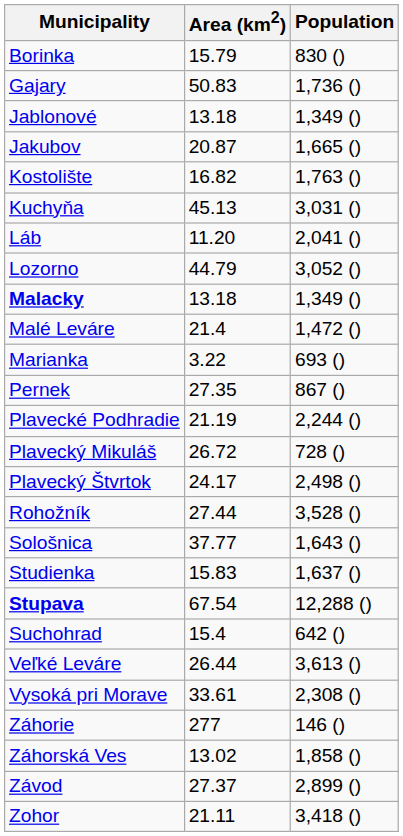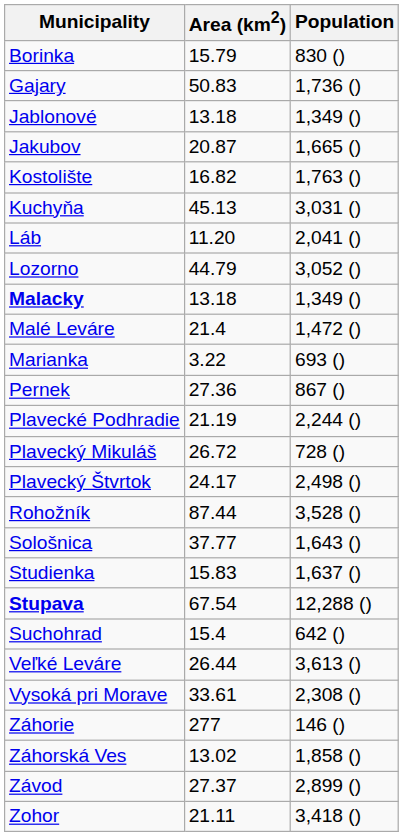 <table class="wikitable sortable">
 <tr>
 <th>Municipality</th>
 <th>Area (km<sup>2</sup>)</th>
 <th>Population</th>
 </tr>
 <tr>
 <td><a href='#'>Borinka</a></td>
 <td>15.79</td>
 <td>830 ()</td>
 </tr>
 <tr>
 <td><a href='#'>Gajary</a></td>
 <td>50.83</td>
 <td>1,736 ()</td>
 </tr>
 <tr>
 <td><a href='#'>Jablonové</a></td>
 <td>13.18</td>
 <td>1,349 ()</td>
 </tr>
 <tr>
 <td><a href='#'>Jakubov</a></td>
 <td>20.87</td>
 <td>1,665 ()</td>
 </tr>
 <tr>
 <td><a href='#'>Kostolište</a></td>
 <td>16.82</td>
 <td>1,763 ()</td>
 </tr>
 <tr>
 <td><a href='#'>Kuchyňa</a></td>
 <td>45.13</td>
 <td>3,031 ()</td>
 </tr>
 <tr>
 <td><a href='#'>Láb</a></td>
 <td>11.20</td>
 <td>2,041 ()</td>
 </tr>
 <tr>
 <td><a href='#'>Lozorno</a></td>
 <td>44.79</td>
 <td>3,052 ()</td>
 </tr>
 <tr>
 <td><strong><a href='#'>Malacky</a></strong></td>
 <td>13.18</td>
 <td>1,349 ()</td>
 </tr>
 <tr>
 <td><a href='#'>Malé Leváre</a></td>
 <td>21.4</td>
 <td>1,472 ()</td>
 </tr>
 <tr>
 <td><a href='#'>Marianka</a></td>
 <td>3.22</td>
 <td>693 ()</td>
 </tr>
 <tr>
 <td><a href='#'>Pernek</a></td>
-<td>27.35</td>
+<td>27.36</td>
 <td>867 ()</td>
 </tr>
 <tr>
 <td><a href='#'>Plavecké Podhradie</a></td>
 <td>21.19</td>
 <td>2,244 ()</td>
 </tr>
 <tr>
 <td><a href='#'>Plavecký Mikuláš</a></td>
 <td>26.72</td>
 <td>728 ()</td>
 </tr>
 <tr>
 <td><a href='#'>Plavecký Štvrtok</a></td>
 <td>24.17</td>
 <td>2,498 ()</td>
 </tr>
 <tr>
 <td><a href='#'>Rohožník</a></td>
-<td>27.44</td>
+<td>87.44</td>
 <td>3,528 ()</td>
 </tr>
 <tr>
 <td><a href='#'>Sološnica</a></td>
 <td>37.77</td>
 <td>1,643 ()</td>
 </tr>
 <tr>
 <td><a href='#'>Studienka</a></td>
 <td>15.83</td>
 <td>1,637 ()</td>
 </tr>
 <tr>
 <td><strong><a href='#'>Stupava</a></strong></td>
 <td>67.54</td>
 <td>12,288 ()</td>
 </tr>
 <tr>
 <td><a href='#'>Suchohrad</a></td>
 <td>15.4</td>
 <td>642 ()</td>
 </tr>
 <tr>
 <td><a href='#'>Veľké Leváre</a></td>
 <td>26.44</td>
 <td>3,613 ()</td>
 </tr>
 <tr>
 <td><a href='#'>Vysoká pri Morave</a></td>
 <td>33.61</td>
 <td>2,308 ()</td>
 </tr>
 <tr>
 <td><a href='#'>Záhorie</a></td>
 <td>277</td>
 <td>146 ()</td>
 </tr>
 <tr>
 <td><a href='#'>Záhorská Ves</a></td>
 <td>13.02</td>
 <td>1,858 ()</td>
 </tr>
 <tr>
 <td><a href='#'>Závod</a></td>
 <td>27.37</td>
 <td>2,899 ()</td>
 </tr>
 <tr>
 <td><a href='#'>Zohor</a></td>
 <td>21.11</td>
 <td>3,418 ()</td>
 </tr>
 </table>
